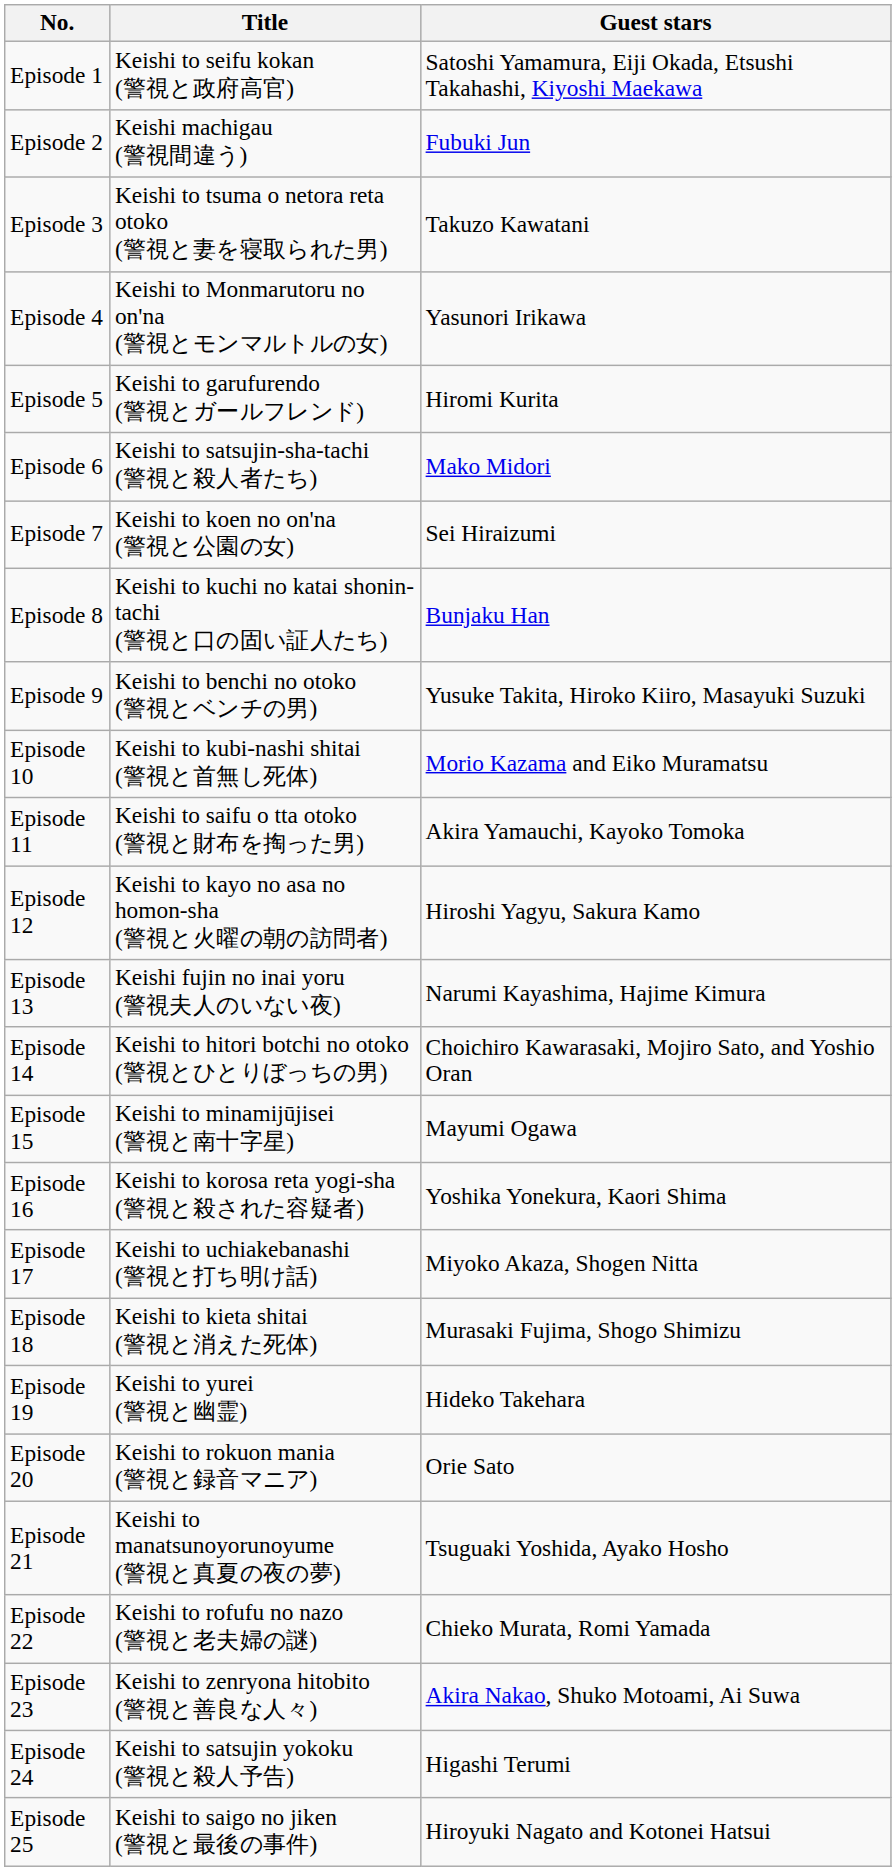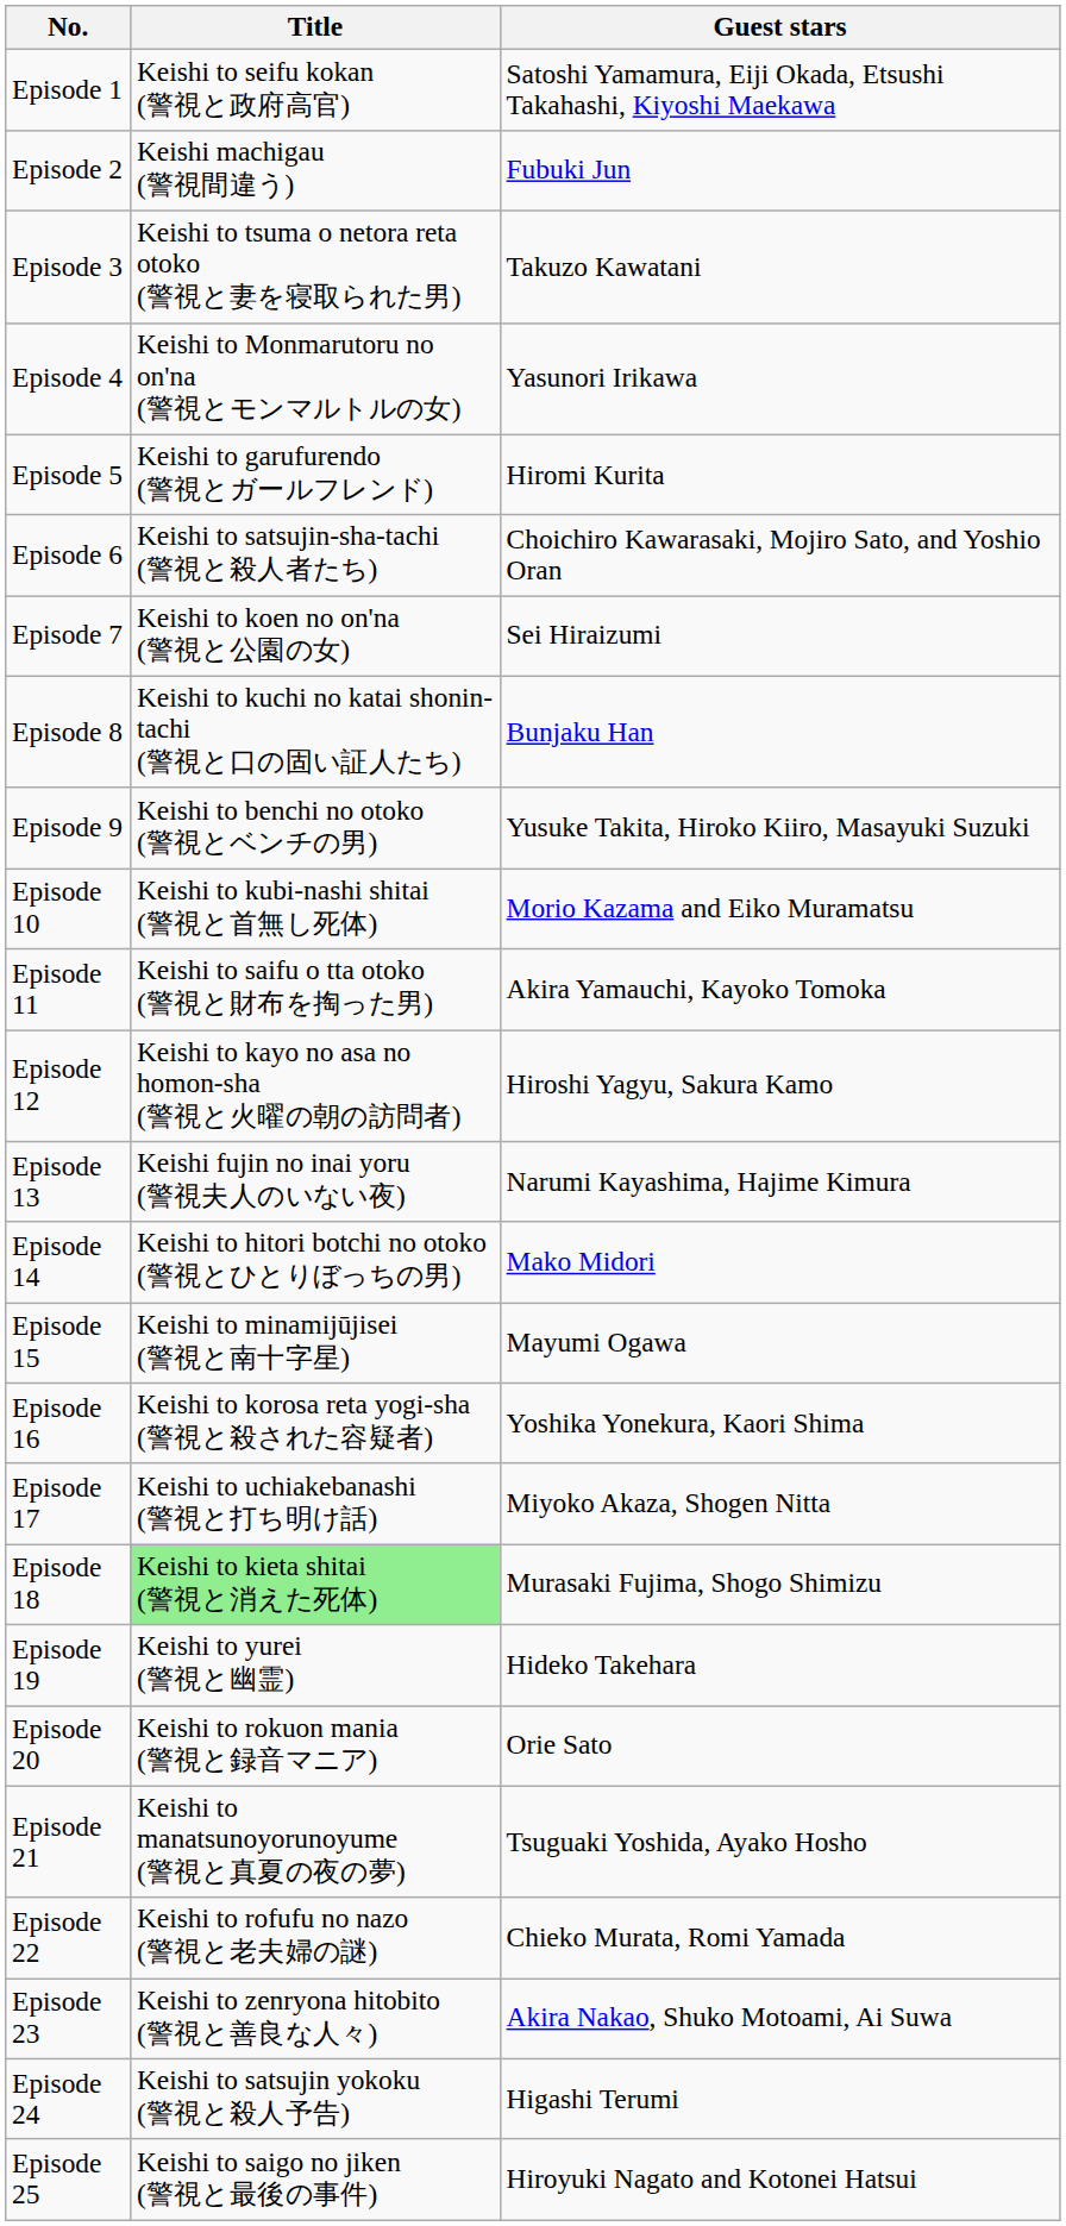 <table class="wikitable">
 <tr>
 <th>No.</th>
 <th>Title</th>
 <th>Guest stars</th>
 </tr>
 <tr>
 <td>Episode 1</td>
 <td>Keishi to seifu kokan<br>(警視と政府高官)</td>
 <td>Satoshi Yamamura, Eiji Okada, Etsushi Takahashi, <a href='#'>Kiyoshi Maekawa</a></td>
 </tr>
 <tr>
 <td>Episode 2</td>
 <td>Keishi machigau<br>(警視間違う)</td>
 <td><a href='#'>Fubuki Jun</a></td>
 </tr>
 <tr>
 <td>Episode 3</td>
 <td>Keishi to tsuma o netora reta otoko<br>(警視と妻を寝取られた男)</td>
 <td>Takuzo Kawatani</td>
 </tr>
 <tr>
 <td>Episode 4</td>
 <td>Keishi to Monmarutoru no on'na<br>(警視とモンマルトルの女)</td>
 <td>Yasunori Irikawa</td>
 </tr>
 <tr>
 <td>Episode 5</td>
 <td>Keishi to garufurendo<br>(警視とガールフレンド)</td>
 <td>Hiromi Kurita</td>
 </tr>
 <tr>
 <td>Episode 6</td>
 <td>Keishi to satsujin-sha-tachi<br>(警視と殺人者たち)</td>
-<td><a href='#'>Mako Midori</a></td>
+<td>Choichiro Kawarasaki, Mojiro Sato, and Yoshio Oran</td>
 </tr>
 <tr>
 <td>Episode 7</td>
 <td>Keishi to koen no on'na<br>(警視と公園の女)</td>
 <td>Sei Hiraizumi</td>
 </tr>
 <tr>
 <td>Episode 8</td>
 <td>Keishi to kuchi no katai shonin-tachi<br>(警視と口の固い証人たち)</td>
 <td><a href='#'>Bunjaku Han</a></td>
 </tr>
 <tr>
 <td>Episode 9</td>
 <td>Keishi to benchi no otoko<br>(警視とベンチの男)</td>
 <td>Yusuke Takita, Hiroko Kiiro, Masayuki Suzuki</td>
 </tr>
 <tr>
 <td>Episode 10</td>
 <td>Keishi to kubi-nashi shitai<br>(警視と首無し死体)</td>
 <td><a href='#'>Morio Kazama</a> and Eiko Muramatsu</td>
 </tr>
 <tr>
 <td>Episode 11</td>
 <td>Keishi to saifu o tta otoko<br>(警視と財布を掏った男)</td>
 <td>Akira Yamauchi, Kayoko Tomoka</td>
 </tr>
 <tr>
 <td>Episode 12</td>
 <td>Keishi to kayo no asa no homon-sha<br>(警視と火曜の朝の訪問者)</td>
 <td>Hiroshi Yagyu, Sakura Kamo</td>
 </tr>
 <tr>
 <td>Episode 13</td>
 <td>Keishi fujin no inai yoru<br>(警視夫人のいない夜)</td>
 <td>Narumi Kayashima, Hajime Kimura</td>
 </tr>
 <tr>
 <td>Episode 14</td>
 <td>Keishi to hitori botchi no otoko<br>(警視とひとりぼっちの男)</td>
-<td>Choichiro Kawarasaki, Mojiro Sato, and Yoshio Oran</td>
+<td><a href='#'>Mako Midori</a></td>
 </tr>
 <tr>
 <td>Episode 15</td>
 <td>Keishi to minamijūjisei<br>(警視と南十字星)</td>
 <td>Mayumi Ogawa</td>
 </tr>
 <tr>
 <td>Episode 16</td>
 <td>Keishi to korosa reta yogi-sha<br>(警視と殺された容疑者)</td>
 <td>Yoshika Yonekura, Kaori Shima</td>
 </tr>
 <tr>
 <td>Episode 17</td>
 <td>Keishi to uchiakebanashi<br>(警視と打ち明け話)</td>
 <td>Miyoko Akaza, Shogen Nitta</td>
 </tr>
 <tr>
 <td>Episode 18</td>
-<td>Keishi to kieta shitai<br>(警視と消えた死体)</td>
+<td style="background: lightgreen;">Keishi to kieta shitai<br>(警視と消えた死体)</td>
 <td>Murasaki Fujima, Shogo Shimizu</td>
 </tr>
 <tr>
 <td>Episode 19</td>
 <td>Keishi to yurei<br>(警視と幽霊)</td>
 <td>Hideko Takehara</td>
 </tr>
 <tr>
 <td>Episode 20</td>
 <td>Keishi to rokuon mania<br>(警視と録音マニア)</td>
 <td>Orie Sato</td>
 </tr>
 <tr>
 <td>Episode 21</td>
 <td>Keishi to manatsunoyorunoyume<br>(警視と真夏の夜の夢)</td>
 <td>Tsuguaki Yoshida, Ayako Hosho</td>
 </tr>
 <tr>
 <td>Episode 22</td>
 <td>Keishi to rofufu no nazo<br>(警視と老夫婦の謎)</td>
 <td>Chieko Murata, Romi Yamada</td>
 </tr>
 <tr>
 <td>Episode 23</td>
 <td>Keishi to zenryona hitobito<br>(警視と善良な人々)</td>
 <td><a href='#'>Akira Nakao</a>, Shuko Motoami, Ai Suwa</td>
 </tr>
 <tr>
 <td>Episode 24</td>
 <td>Keishi to satsujin yokoku<br>(警視と殺人予告)</td>
 <td>Higashi Terumi</td>
 </tr>
 <tr>
 <td>Episode 25</td>
 <td>Keishi to saigo no jiken<br>(警視と最後の事件)</td>
 <td>Hiroyuki Nagato and Kotonei Hatsui</td>
 </tr>
 </table>
